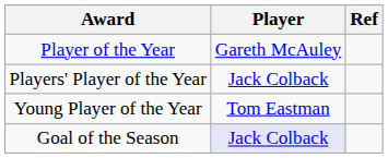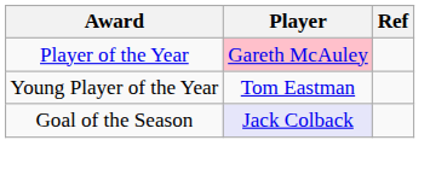 <table class="wikitable" style="text-align:center">
 <tr>
 <th width=0%>Award</th>
 <th width=0%>Player</th>
 <th width=0%>Ref</th>
 </tr>
 <tr>
 <td><a href='#'>Player of the Year</a></td>
-<td> <a href='#'>Gareth McAuley</a></td>
-<td></td>
-</tr>
-<tr>
-<td>Players' Player of the Year</td>
-<td> <a href='#'>Jack Colback</a></td>
+<td style="background: pink;"> <a href='#'>Gareth McAuley</a></td>
 <td></td>
 </tr>
 <tr>
 <td>Young Player of the Year</td>
 <td> <a href='#'>Tom Eastman</a></td>
 <td></td>
 </tr>
 <tr>
 <td>Goal of the Season</td>
 <td style="background: lavender;"> <a href='#'>Jack Colback</a></td>
 <td></td>
 </tr>
 </table>
